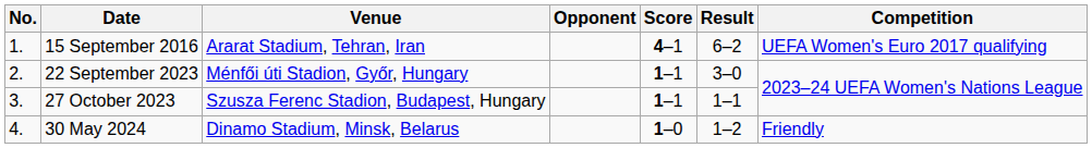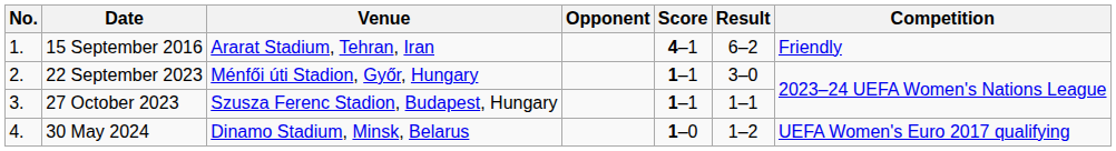 <table class="wikitable">
 <tr>
 <th>No.</th>
 <th>Date</th>
 <th>Venue</th>
 <th>Opponent</th>
 <th>Score</th>
 <th>Result</th>
 <th>Competition</th>
 </tr>
 <tr>
 <td>1.</td>
 <td>15 September 2016</td>
 <td><a href='#'>Ararat Stadium</a>, <a href='#'>Tehran</a>, <a href='#'>Iran</a></td>
 <td></td>
 <td align=center><strong>4</strong>–1</td>
 <td align=center>6–2</td>
-<td><a href='#'>UEFA Women's Euro 2017 qualifying</a></td>
+<td><a href='#'>Friendly</a></td>
 </tr>
 <tr>
 <td>2.</td>
 <td>22 September 2023</td>
 <td><a href='#'>Ménfői úti Stadion</a>, <a href='#'>Győr</a>, <a href='#'>Hungary</a></td>
 <td></td>
 <td align=center><strong>1</strong>–1</td>
 <td align=center>3–0</td>
 <td rowspan=2><a href='#'>2023–24 UEFA Women's Nations League</a></td>
 </tr>
 <tr>
 <td>3.</td>
 <td>27 October 2023</td>
 <td><a href='#'>Szusza Ferenc Stadion</a>, <a href='#'>Budapest</a>, Hungary</td>
 <td></td>
 <td align=center><strong>1</strong>–1</td>
 <td align=center>1–1</td>
 </tr>
 <tr>
 <td>4.</td>
 <td>30 May 2024</td>
 <td><a href='#'>Dinamo Stadium</a>, <a href='#'>Minsk</a>, <a href='#'>Belarus</a></td>
 <td></td>
 <td align=center><strong>1</strong>–0</td>
 <td align=center>1–2</td>
-<td><a href='#'>Friendly</a></td>
+<td><a href='#'>UEFA Women's Euro 2017 qualifying</a></td>
 </tr>
 <tr>
 </tr>
 </table>
